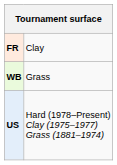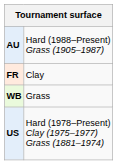 <table class="wikitable nowrap" style="font-size:90%; height: 17.2em;">
 <tr>
 <th colspan="2">Tournament surface</th>
+</tr>
+<tr>
+<td style="background:#e3eefa; width=30px;"><strong>AU</strong></td>
+<td>Hard (1988–Present) <br> <em>Grass (1905–1987)</em></td>
 </tr>
 <tr>
 <td style="background:#ffeade;"><strong>FR</strong></td>
 <td>Clay</td>
 </tr>
 <tr>
 <td style="background:#eafadc;"><strong>WB</strong></td>
 <td>Grass</td>
 </tr>
 <tr>
 <td style="background:#e3eefa;"><strong>US</strong></td>
 <td>Hard (1978–Present) <br><em>Clay (1975–1977)</em><br><em>Grass (1881–1974)</em></td>
 </tr>
 </table>
